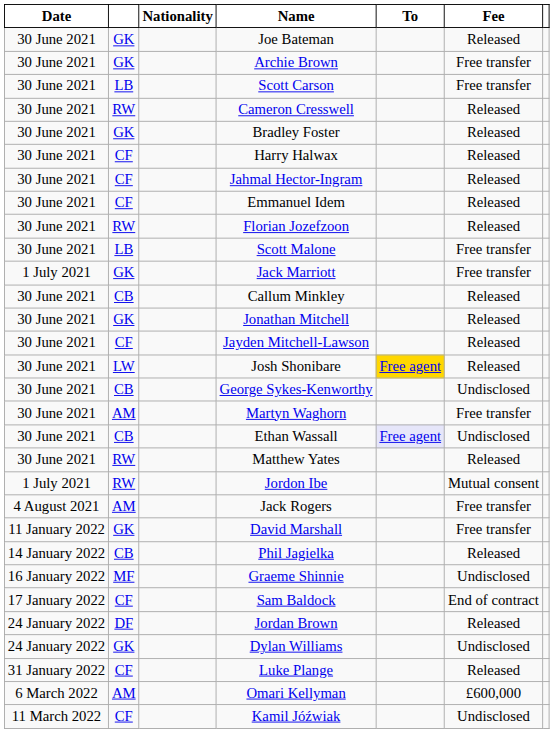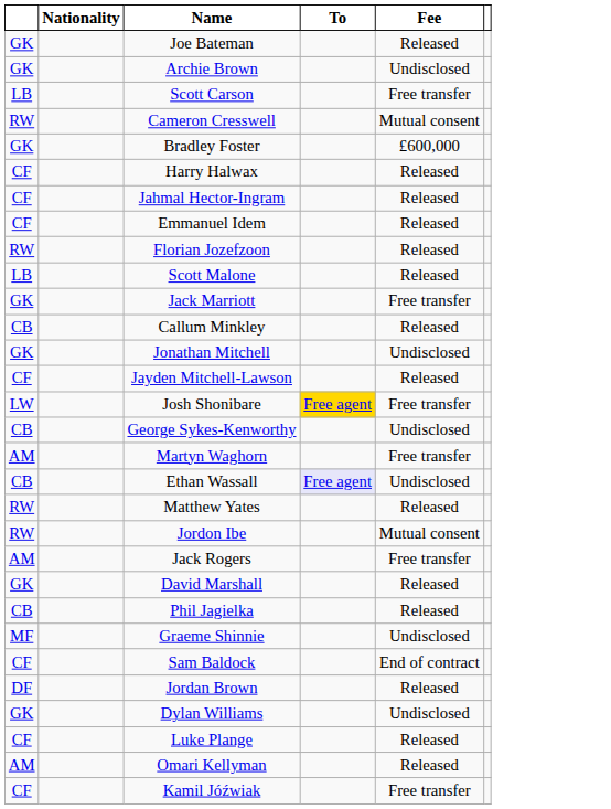 <table class="wikitable"  style="text-align:center;">
 <tr>
-<th style="background:#ffffff;color:#000000;border:1px solid black;">Date</th>
 <th style="background:#ffffff;color:#000000;border:1px solid black;"></th>
 <th style="background:#ffffff;color:#000000;border:1px solid black;">Nationality</th>
 <th style="background:#ffffff;color:#000000;border:1px solid black;">Name</th>
 <th style="background:#ffffff;color:#000000;border:1px solid black;">To</th>
 <th style="background:#ffffff;color:#000000;border:1px solid black;">Fee</th>
 <th style="background:#ffffff;color:#000000;border:1px solid black;"></th>
 </tr>
 <tr>
-<td>30 June 2021</td>
 <td><a href='#'>GK</a></td>
 <td></td>
 <td>Joe Bateman</td>
 <td></td>
 <td>Released</td>
 <td></td>
 </tr>
 <tr>
-<td>30 June 2021</td>
 <td><a href='#'>GK</a></td>
 <td></td>
 <td><a href='#'>Archie Brown</a></td>
 <td></td>
-<td>Free transfer</td>
+<td>Undisclosed</td>
 <td></td>
 </tr>
 <tr>
-<td>30 June 2021</td>
 <td><a href='#'>LB</a></td>
 <td></td>
 <td><a href='#'>Scott Carson</a></td>
 <td></td>
 <td>Free transfer</td>
 <td></td>
 </tr>
 <tr>
-<td>30 June 2021</td>
 <td><a href='#'>RW</a></td>
 <td></td>
 <td><a href='#'>Cameron Cresswell</a></td>
 <td></td>
-<td>Released</td>
+<td>Mutual consent</td>
 <td></td>
 </tr>
 <tr>
-<td>30 June 2021</td>
 <td><a href='#'>GK</a></td>
 <td></td>
 <td>Bradley Foster</td>
 <td></td>
-<td>Released</td>
+<td>£600,000</td>
 <td></td>
 </tr>
 <tr>
-<td>30 June 2021</td>
 <td><a href='#'>CF</a></td>
 <td></td>
 <td>Harry Halwax</td>
 <td></td>
 <td>Released</td>
 <td></td>
 </tr>
 <tr>
-<td>30 June 2021</td>
 <td><a href='#'>CF</a></td>
 <td></td>
 <td><a href='#'>Jahmal Hector-Ingram</a></td>
 <td></td>
 <td>Released</td>
 <td></td>
 </tr>
 <tr>
-<td>30 June 2021</td>
 <td><a href='#'>CF</a></td>
 <td></td>
 <td>Emmanuel Idem</td>
 <td></td>
 <td>Released</td>
 <td></td>
 </tr>
 <tr>
-<td>30 June 2021</td>
 <td><a href='#'>RW</a></td>
 <td></td>
 <td><a href='#'>Florian Jozefzoon</a></td>
 <td></td>
 <td>Released</td>
 <td></td>
 </tr>
 <tr>
-<td>30 June 2021</td>
 <td><a href='#'>LB</a></td>
 <td></td>
 <td><a href='#'>Scott Malone</a></td>
 <td></td>
-<td>Free transfer</td>
+<td>Released</td>
 <td></td>
 </tr>
 <tr>
-<td>1 July 2021</td>
 <td><a href='#'>GK</a></td>
 <td></td>
 <td><a href='#'>Jack Marriott</a></td>
 <td></td>
 <td>Free transfer</td>
 <td></td>
 </tr>
 <tr>
-<td>30 June 2021</td>
 <td><a href='#'>CB</a></td>
 <td></td>
 <td>Callum Minkley</td>
 <td></td>
 <td>Released</td>
 <td></td>
 </tr>
 <tr>
-<td>30 June 2021</td>
 <td><a href='#'>GK</a></td>
 <td></td>
 <td><a href='#'>Jonathan Mitchell</a></td>
 <td></td>
-<td>Released</td>
+<td>Undisclosed</td>
 <td></td>
 </tr>
 <tr>
-<td>30 June 2021</td>
 <td><a href='#'>CF</a></td>
 <td></td>
 <td><a href='#'>Jayden Mitchell-Lawson</a></td>
 <td></td>
 <td>Released</td>
 <td></td>
 </tr>
 <tr>
-<td>30 June 2021</td>
 <td><a href='#'>LW</a></td>
 <td></td>
 <td>Josh Shonibare</td>
 <td style="background: gold;"><a href='#'>Free agent</a></td>
-<td>Released</td>
+<td>Free transfer</td>
 <td></td>
 </tr>
 <tr>
-<td>30 June 2021</td>
 <td><a href='#'>CB</a></td>
 <td></td>
 <td><a href='#'>George Sykes-Kenworthy</a></td>
 <td></td>
 <td>Undisclosed</td>
 <td></td>
 </tr>
 <tr>
-<td>30 June 2021</td>
 <td><a href='#'>AM</a></td>
 <td></td>
 <td><a href='#'>Martyn Waghorn</a></td>
 <td></td>
 <td>Free transfer</td>
 <td></td>
 </tr>
 <tr>
-<td>30 June 2021</td>
 <td><a href='#'>CB</a></td>
 <td></td>
 <td>Ethan Wassall</td>
 <td style="background: lavender;"><a href='#'>Free agent</a></td>
 <td>Undisclosed</td>
 <td></td>
 </tr>
 <tr>
-<td>30 June 2021</td>
 <td><a href='#'>RW</a></td>
 <td></td>
 <td>Matthew Yates</td>
 <td></td>
 <td>Released</td>
 <td></td>
 </tr>
 <tr>
-<td>1 July 2021</td>
 <td><a href='#'>RW</a></td>
 <td></td>
 <td><a href='#'>Jordon Ibe</a></td>
 <td></td>
 <td>Mutual consent</td>
 <td></td>
 </tr>
 <tr>
-<td>4 August 2021</td>
 <td><a href='#'>AM</a></td>
 <td></td>
 <td>Jack Rogers</td>
 <td></td>
 <td>Free transfer</td>
 <td></td>
 </tr>
 <tr>
-<td>11 January 2022</td>
 <td><a href='#'>GK</a></td>
 <td></td>
 <td><a href='#'>David Marshall</a></td>
 <td></td>
-<td>Free transfer</td>
+<td>Released</td>
 <td></td>
 </tr>
 <tr>
-<td>14 January 2022</td>
 <td><a href='#'>CB</a></td>
 <td></td>
 <td><a href='#'>Phil Jagielka</a></td>
 <td></td>
 <td>Released</td>
 <td></td>
 </tr>
 <tr>
-<td>16 January 2022</td>
 <td><a href='#'>MF</a></td>
 <td></td>
 <td><a href='#'>Graeme Shinnie</a></td>
 <td></td>
 <td>Undisclosed</td>
 <td></td>
 </tr>
 <tr>
-<td>17 January 2022</td>
 <td><a href='#'>CF</a></td>
 <td></td>
 <td><a href='#'>Sam Baldock</a></td>
 <td></td>
 <td>End of contract</td>
 <td></td>
 </tr>
 <tr>
-<td>24 January 2022</td>
 <td><a href='#'>DF</a></td>
 <td></td>
 <td><a href='#'>Jordan Brown</a></td>
 <td></td>
 <td>Released</td>
 <td></td>
 </tr>
 <tr>
-<td>24 January 2022</td>
 <td><a href='#'>GK</a></td>
 <td></td>
 <td><a href='#'>Dylan Williams</a></td>
 <td></td>
 <td>Undisclosed</td>
 <td></td>
 </tr>
 <tr>
-<td>31 January 2022</td>
 <td><a href='#'>CF</a></td>
 <td></td>
 <td><a href='#'>Luke Plange</a></td>
 <td></td>
 <td>Released</td>
 <td></td>
 </tr>
 <tr>
-<td>6 March 2022</td>
 <td><a href='#'>AM</a></td>
 <td></td>
 <td><a href='#'>Omari Kellyman</a></td>
 <td></td>
-<td>£600,000</td>
+<td>Released</td>
 <td></td>
 </tr>
 <tr>
-<td>11 March 2022</td>
 <td><a href='#'>CF</a></td>
 <td></td>
 <td><a href='#'>Kamil Jóźwiak</a></td>
 <td></td>
-<td>Undisclosed</td>
+<td>Free transfer</td>
 <td></td>
 </tr>
 </table>
